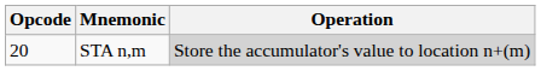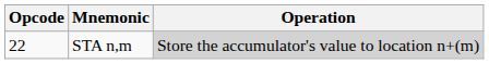 <table class="wikitable">
 <tr>
 <th>Opcode</th>
 <th>Mnemonic</th>
 <th>Operation</th>
 </tr>
 <tr>
-<td>20</td>
+<td>22</td>
 <td>STA n,m</td>
 <td style="background: lightgrey;">Store the accumulator's value to location n+(m)</td>
 </tr>
 </table>
